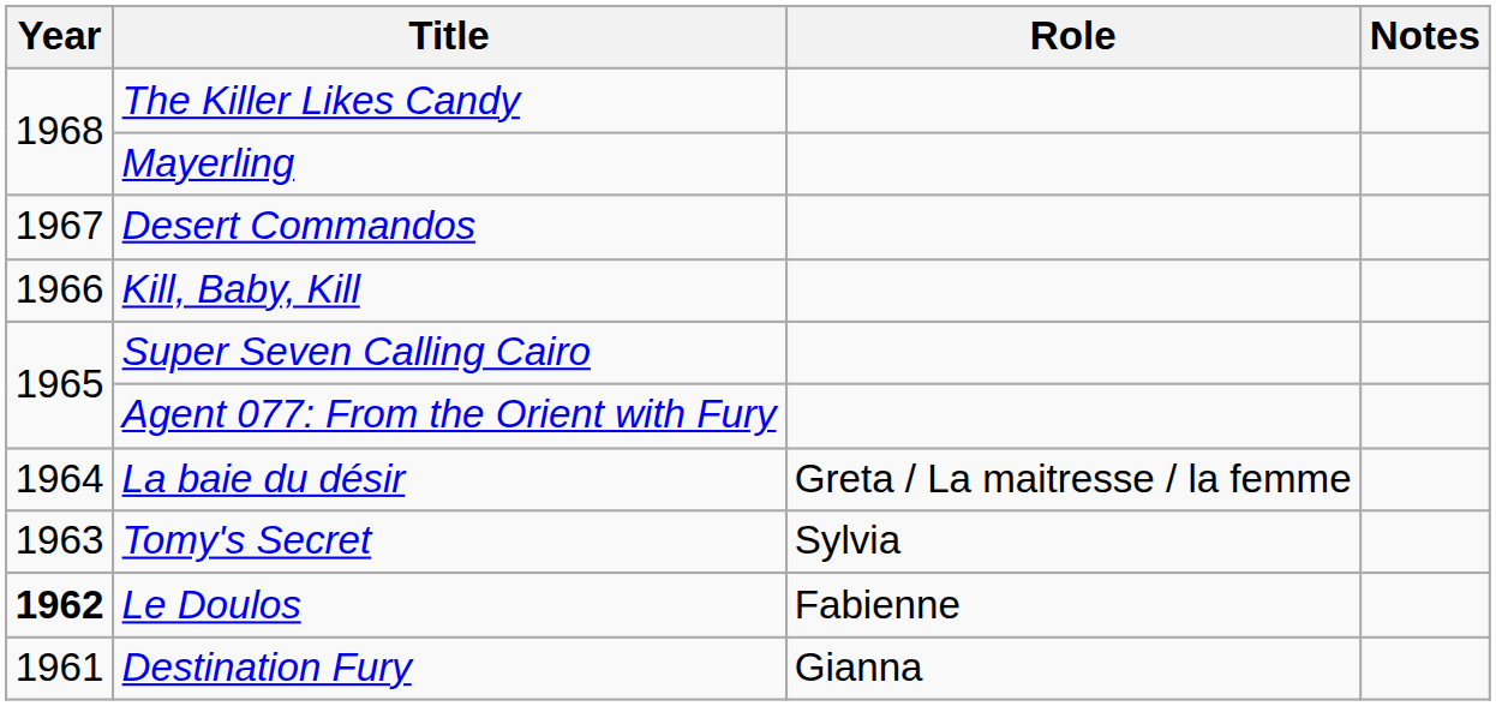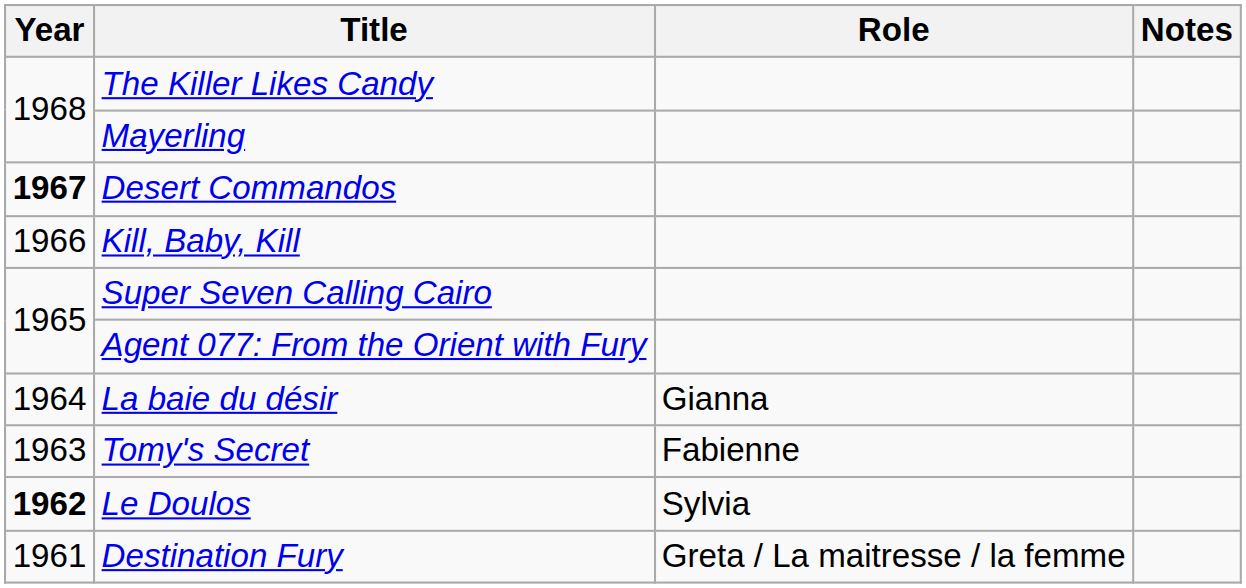 <table class="wikitable sortable">
 <tr>
 <th>Year</th>
 <th>Title</th>
 <th>Role</th>
 <th class="unsortable">Notes</th>
 </tr>
 <tr '>
 <td rowspan=2>1968</td>
 <td><em><a href='#'>The Killer Likes Candy</a></em></td>
 <td></td>
 <td></td>
 </tr>
 <tr>
 <td><em><a href='#'>Mayerling</a></em></td>
 <td></td>
 <td></td>
 </tr>
 <tr>
-<td>1967</td>
+<td><strong>1967</strong></td>
 <td><em><a href='#'>Desert Commandos</a></em></td>
 <td></td>
 <td></td>
 </tr>
 <tr>
 <td>1966</td>
 <td><em><a href='#'>Kill, Baby, Kill</a></em></td>
 <td></td>
 <td></td>
 </tr>
 <tr>
 <td rowspan=2>1965</td>
 <td><em><a href='#'>Super Seven Calling Cairo</a></em></td>
 <td></td>
 <td></td>
 </tr>
 <tr>
 <td><em><a href='#'>Agent 077: From the Orient with Fury</a></em></td>
 <td></td>
 </tr>
 <tr>
 <td>1964</td>
 <td><em><a href='#'>La baie du désir</a></em></td>
-<td>Greta / La maitresse / la femme</td>
+<td>Gianna</td>
 <td></td>
 </tr>
 <tr>
 <td>1963</td>
 <td><em><a href='#'>Tomy's Secret</a></em></td>
-<td>Sylvia</td>
+<td>Fabienne</td>
 <td></td>
 </tr>
 <tr>
 <td><strong>1962</strong></td>
 <td><em><a href='#'>Le Doulos</a></em></td>
-<td>Fabienne</td>
+<td>Sylvia</td>
 <td></td>
 </tr>
 <tr>
 <td>1961</td>
 <td><em><a href='#'>Destination Fury</a></em></td>
-<td>Gianna</td>
+<td>Greta / La maitresse / la femme</td>
 <td></td>
 </tr>
 </table>
